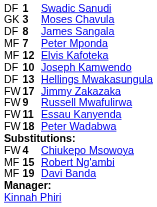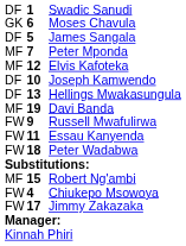 <table style="font-size: 90%" cellspacing="0" cellpadding="0">
 <tr>
 <th width="25"></th>
 <th width="25"></th>
 </tr>
 <tr>
 <td>DF</td>
 <td><strong>1</strong></td>
 <td><a href='#'>Swadic Sanudi</a></td>
 <td></td>
 </tr>
 <tr>
 <td>GK</td>
-<td><strong>3</strong></td>
+<td><strong>6</strong></td>
 <td><a href='#'>Moses Chavula</a></td>
 </tr>
 <tr>
 <td>DF</td>
-<td><strong>8</strong></td>
+<td><strong>5</strong></td>
 <td><a href='#'>James Sangala</a></td>
 </tr>
 <tr>
 <td>MF</td>
 <td><strong>7</strong></td>
 <td><a href='#'>Peter Mponda</a></td>
 </tr>
 <tr>
 <td>MF</td>
 <td><strong>12</strong></td>
 <td><a href='#'>Elvis Kafoteka</a></td>
 </tr>
 <tr>
 <td>DF</td>
 <td><strong>10</strong></td>
 <td><a href='#'>Joseph Kamwendo</a></td>
 </tr>
 <tr>
 <td>DF</td>
 <td><strong>13</strong></td>
 <td><a href='#'>Hellings Mwakasungula</a></td>
 </tr>
 <tr>
-<td>FW</td>
-<td><strong>17</strong></td>
-<td><a href='#'>Jimmy Zakazaka</a></td>
+<td>MF</td>
+<td><strong>19</strong></td>
+<td><a href='#'>Davi Banda</a></td>
 <td></td>
 <td></td>
 </tr>
 <tr>
 <td>FW</td>
 <td><strong>9</strong></td>
 <td><a href='#'>Russell Mwafulirwa</a></td>
 <td></td>
 <td></td>
 </tr>
 <tr>
 <td>FW</td>
 <td><strong>11</strong></td>
 <td><a href='#'>Essau Kanyenda</a></td>
 </tr>
 <tr>
 <td>FW</td>
 <td><strong>18</strong></td>
 <td><a href='#'>Peter Wadabwa</a></td>
 <td></td>
 <td></td>
 </tr>
 <tr>
 <td colspan=3><strong>Substitutions:</strong></td>
 </tr>
 <tr>
+<td>MF</td>
+<td><strong>15</strong></td>
+<td><a href='#'>Robert Ng'ambi</a></td>
+<td></td>
+<td></td>
+</tr>
+<tr>
 <td>FW</td>
 <td><strong>4</strong></td>
 <td><a href='#'>Chiukepo Msowoya</a></td>
 <td></td>
 <td></td>
 </tr>
 <tr>
-<td>MF</td>
-<td><strong>15</strong></td>
-<td><a href='#'>Robert Ng'ambi</a></td>
-<td></td>
-<td></td>
-</tr>
-<tr>
-<td>MF</td>
-<td><strong>19</strong></td>
-<td><a href='#'>Davi Banda</a></td>
+<td>FW</td>
+<td><strong>17</strong></td>
+<td><a href='#'>Jimmy Zakazaka</a></td>
 <td></td>
 <td></td>
 </tr>
 <tr>
 <td colspan=3><strong>Manager:</strong></td>
 </tr>
 <tr>
 <td colspan=3><a href='#'>Kinnah Phiri</a></td>
 </tr>
 </table>
